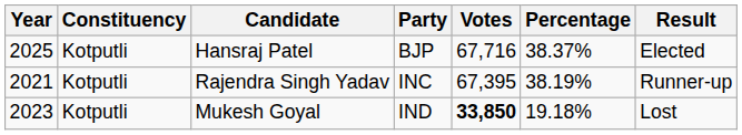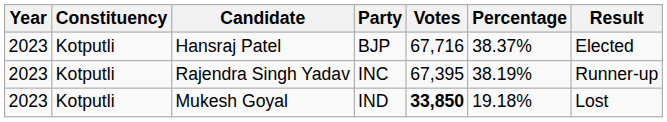 <table class="wikitable sortable">
 <tr>
 <th>Year</th>
 <th>Constituency</th>
 <th>Candidate</th>
 <th>Party</th>
 <th>Votes</th>
 <th>Percentage</th>
 <th>Result</th>
 </tr>
 <tr>
-<td>2025</td>
+<td>2023</td>
 <td>Kotputli</td>
 <td>Hansraj Patel</td>
 <td> BJP</td>
 <td>67,716</td>
 <td>38.37%</td>
 <td>Elected</td>
 </tr>
 <tr>
-<td>2021</td>
+<td>2023</td>
 <td>Kotputli</td>
 <td>Rajendra Singh Yadav</td>
 <td> INC</td>
 <td>67,395</td>
 <td>38.19%</td>
 <td>Runner-up</td>
 </tr>
 <tr>
 <td>2023</td>
 <td>Kotputli</td>
 <td>Mukesh Goyal</td>
 <td>IND</td>
 <td><strong>33,850</strong></td>
 <td>19.18%</td>
 <td>Lost</td>
 </tr>
 </table>
